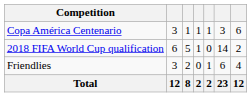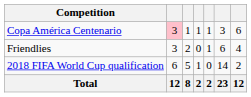 <table class="wikitable">
 <tr>
 <th>Competition</th>
 <th></th>
 <th></th>
 <th></th>
 <th></th>
 <th></th>
 <th></th>
 </tr>
 <tr align="center">
 <td align="left"><a href='#'>Copa América Centenario</a></td>
-<td>3</td>
+<td style="background: pink;">3</td>
 <td>1</td>
 <td>1</td>
 <td>1</td>
 <td>3</td>
 <td>6</td>
+</tr>
+<tr align="center">
+<td align="left">Friendlies</td>
+<td>3</td>
+<td>2</td>
+<td>0</td>
+<td>1</td>
+<td>6</td>
+<td>4</td>
 </tr>
 <tr align="center">
 <td align="left"><a href='#'>2018 FIFA World Cup qualification</a></td>
 <td>6</td>
 <td>5</td>
 <td>1</td>
 <td>0</td>
 <td>14</td>
 <td>2</td>
 </tr>
 <tr align="center">
-<td align="left">Friendlies</td>
-<td>3</td>
-<td>2</td>
-<td>0</td>
-<td>1</td>
-<td>6</td>
-<td>4</td>
-</tr>
-<tr align="center">
 <th align="left"><strong>Total</strong></th>
 <th>12</th>
 <th>8</th>
 <th>2</th>
 <th>2</th>
 <th>23</th>
 <th>12</th>
 </tr>
 </table>
